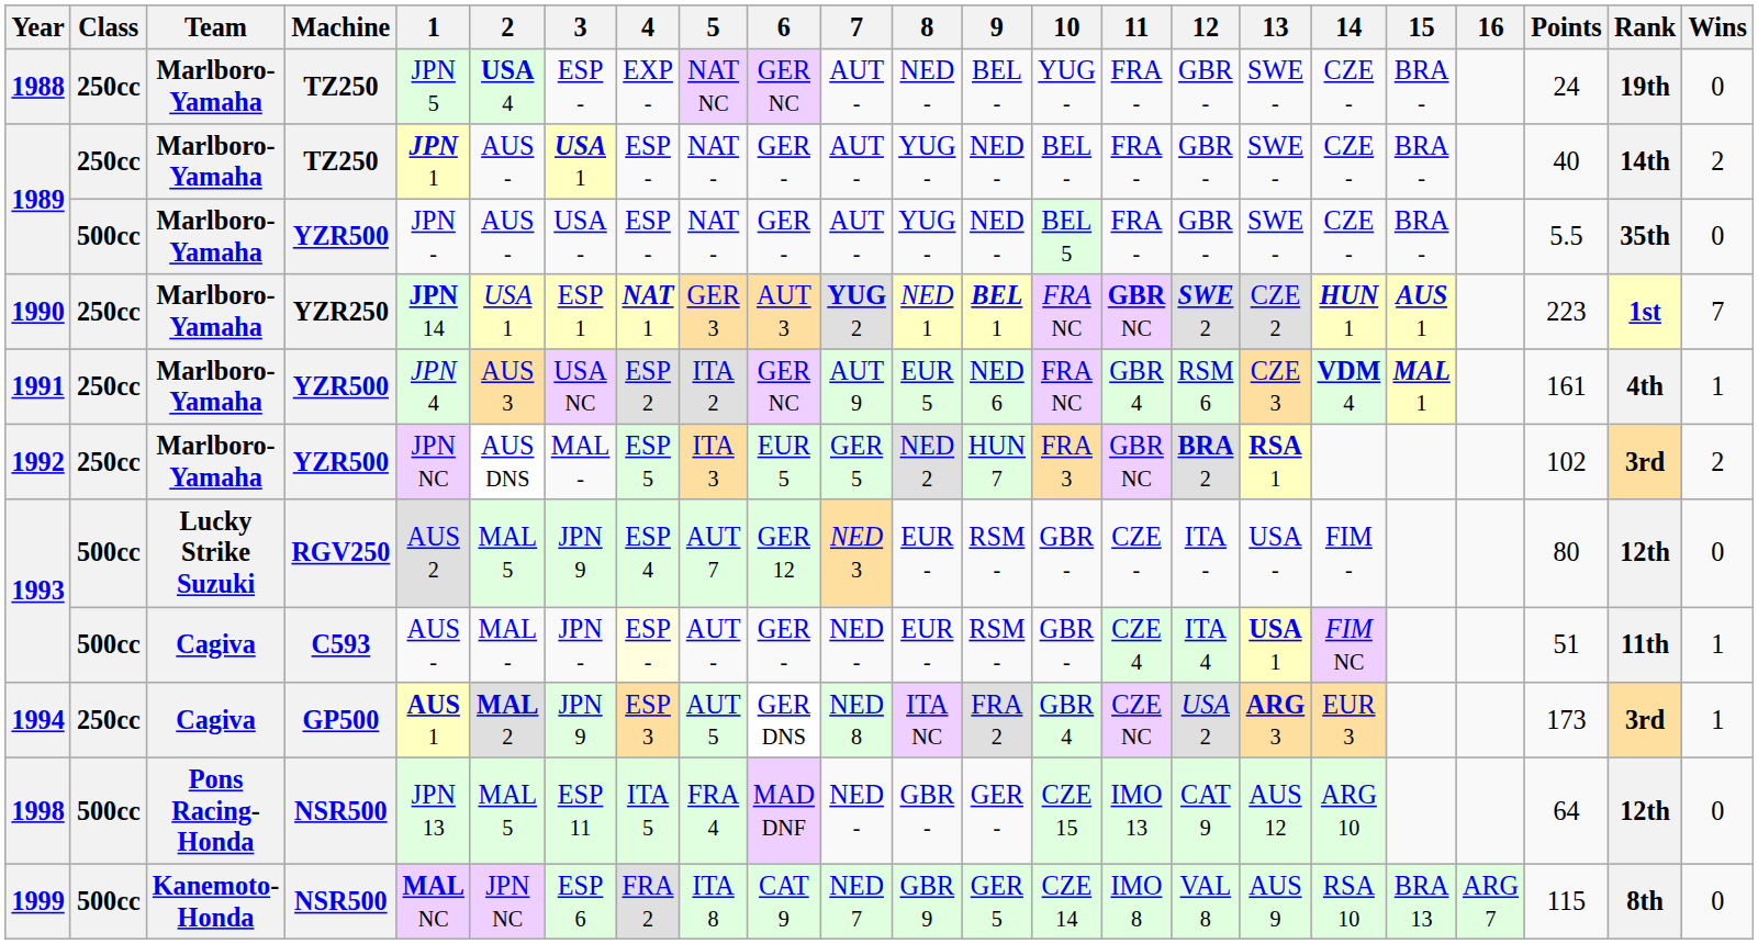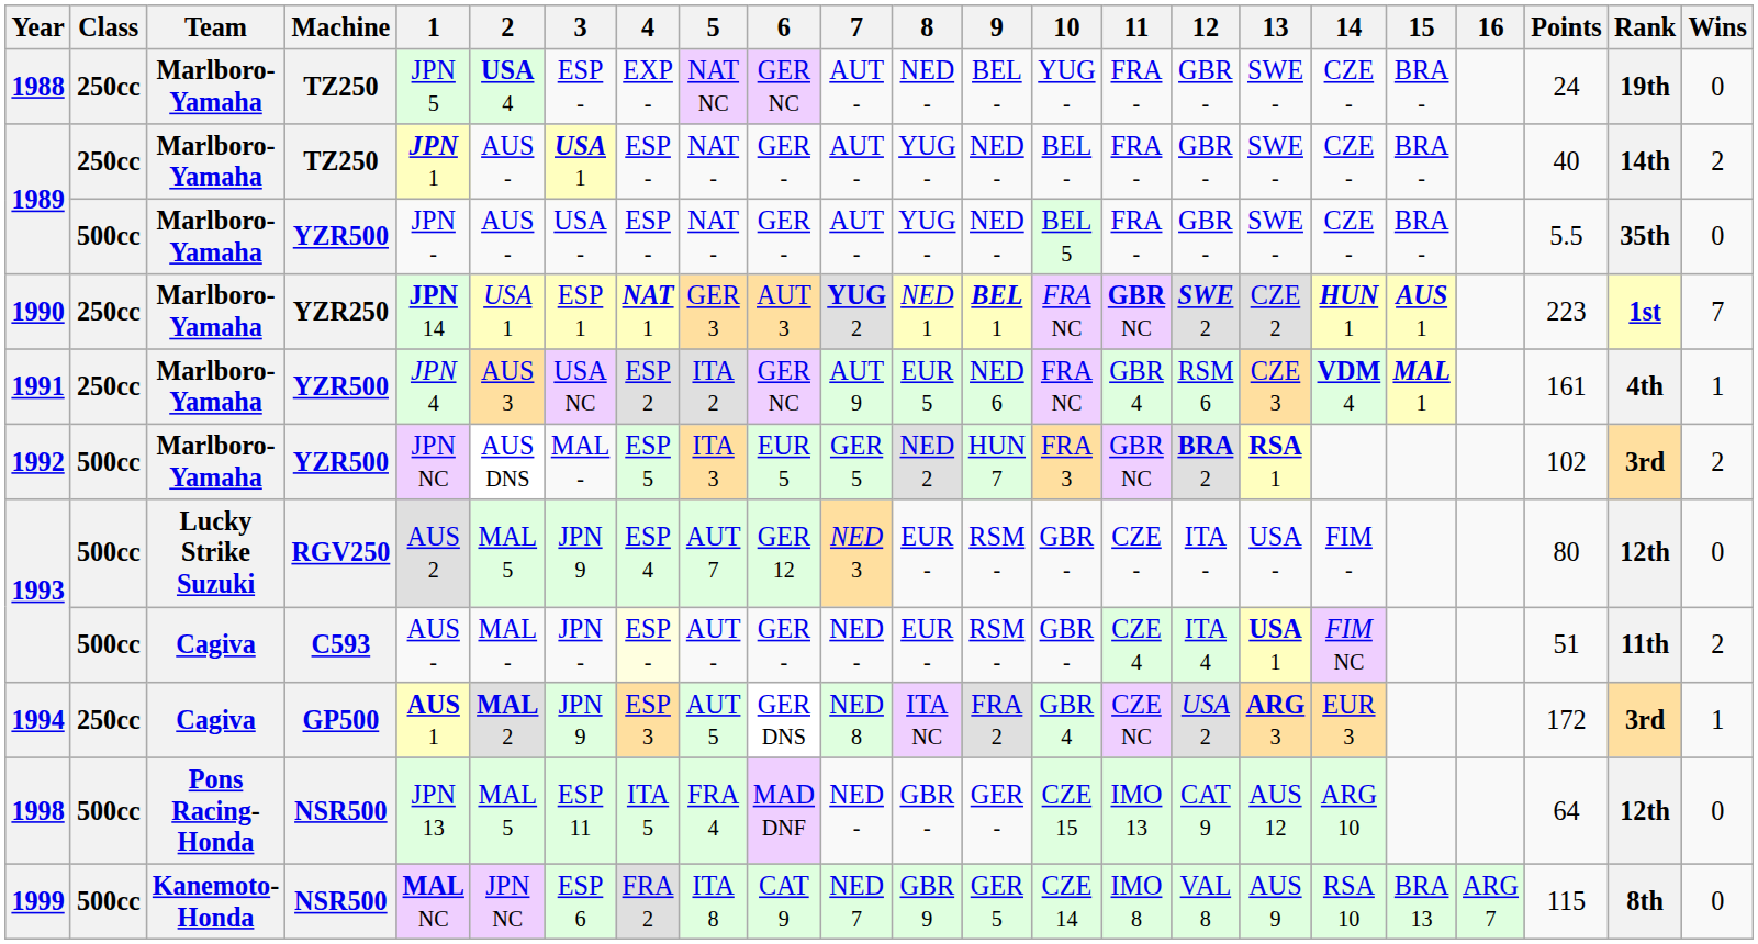 <table class="wikitable" style="text-align:center; font-size:95%">
 <tr>
 <th>Year</th>
 <th>Class</th>
 <th>Team</th>
 <th>Machine</th>
 <th>1</th>
 <th>2</th>
 <th>3</th>
 <th>4</th>
 <th>5</th>
 <th>6</th>
 <th>7</th>
 <th>8</th>
 <th>9</th>
 <th>10</th>
 <th>11</th>
 <th>12</th>
 <th>13</th>
 <th>14</th>
 <th>15</th>
 <th>16</th>
 <th>Points</th>
 <th>Rank</th>
 <th>Wins</th>
 </tr>
 <tr>
 <th><a href='#'>1988</a></th>
 <th>250cc</th>
 <th>Marlboro-<a href='#'>Yamaha</a></th>
 <th>TZ250</th>
 <td style="background:#DFFFDF;"><a href='#'>JPN</a><br><small>5</small></td>
 <td style="background:#DFFFDF;"><strong><a href='#'>USA</a></strong><br><small>4</small></td>
 <td><a href='#'>ESP</a><br><small>-</small></td>
 <td><a href='#'>EXP</a><br><small>-</small></td>
 <td style="background:#EFCFFF;"><a href='#'>NAT</a><br><small>NC</small></td>
 <td style="background:#EFCFFF;"><a href='#'>GER</a><br><small>NC</small></td>
 <td><a href='#'>AUT</a><br><small>-</small></td>
 <td><a href='#'>NED</a><br><small>-</small></td>
 <td><a href='#'>BEL</a><br><small>-</small></td>
 <td><a href='#'>YUG</a><br><small>-</small></td>
 <td><a href='#'>FRA</a><br><small>-</small></td>
 <td><a href='#'>GBR</a><br><small>-</small></td>
 <td><a href='#'>SWE</a><br><small>-</small></td>
 <td><a href='#'>CZE</a><br><small>-</small></td>
 <td><a href='#'>BRA</a><br><small>-</small></td>
 <td></td>
 <td>24</td>
 <th>19th</th>
 <td>0</td>
 </tr>
 <tr>
 <th rowspan=2><a href='#'>1989</a></th>
 <th>250cc</th>
 <th>Marlboro-<a href='#'>Yamaha</a></th>
 <th>TZ250</th>
 <td style="background:#FFFFBF;"><strong><em><a href='#'>JPN</a></em></strong><br><small>1</small></td>
 <td><a href='#'>AUS</a><br><small>-</small></td>
 <td style="background:#FFFFBF;"><strong><em><a href='#'>USA</a></em></strong><br><small>1</small></td>
 <td><a href='#'>ESP</a><br><small>-</small></td>
 <td><a href='#'>NAT</a><br><small>-</small></td>
 <td><a href='#'>GER</a><br><small>-</small></td>
 <td><a href='#'>AUT</a><br><small>-</small></td>
 <td><a href='#'>YUG</a><br><small>-</small></td>
 <td><a href='#'>NED</a><br><small>-</small></td>
 <td><a href='#'>BEL</a><br><small>-</small></td>
 <td><a href='#'>FRA</a><br><small>-</small></td>
 <td><a href='#'>GBR</a><br><small>-</small></td>
 <td><a href='#'>SWE</a><br><small>-</small></td>
 <td><a href='#'>CZE</a><br><small>-</small></td>
 <td><a href='#'>BRA</a><br><small>-</small></td>
 <td></td>
 <td>40</td>
 <th>14th</th>
 <td>2</td>
 </tr>
 <tr>
 <th>500cc</th>
 <th>Marlboro-<a href='#'>Yamaha</a></th>
 <th><a href='#'>YZR500</a></th>
 <td><a href='#'>JPN</a><br><small>-</small></td>
 <td><a href='#'>AUS</a><br><small>-</small></td>
 <td><a href='#'>USA</a><br><small>-</small></td>
 <td><a href='#'>ESP</a><br><small>-</small></td>
 <td><a href='#'>NAT</a><br><small>-</small></td>
 <td><a href='#'>GER</a><br><small>-</small></td>
 <td><a href='#'>AUT</a><br><small>-</small></td>
 <td><a href='#'>YUG</a><br><small>-</small></td>
 <td><a href='#'>NED</a><br><small>-</small></td>
 <td style="background:#DFFFDF;"><a href='#'>BEL</a><br><small>5</small></td>
 <td><a href='#'>FRA</a><br><small>-</small></td>
 <td><a href='#'>GBR</a><br><small>-</small></td>
 <td><a href='#'>SWE</a><br><small>-</small></td>
 <td><a href='#'>CZE</a><br><small>-</small></td>
 <td><a href='#'>BRA</a><br><small>-</small></td>
 <td></td>
 <td>5.5</td>
 <th>35th</th>
 <td>0</td>
 </tr>
 <tr>
 <th><a href='#'>1990</a></th>
 <th>250cc</th>
 <th>Marlboro-<a href='#'>Yamaha</a></th>
 <th>YZR250</th>
 <td style="background:#DFFFDF;"><strong><a href='#'>JPN</a></strong><br><small>14</small></td>
 <td style="background:#FFFFBF;"><em><a href='#'>USA</a></em><br><small>1</small></td>
 <td style="background:#FFFFBF;"><a href='#'>ESP</a><br><small>1</small></td>
 <td style="background:#FFFFBF;"><strong><em><a href='#'>NAT</a></em></strong><br><small>1</small></td>
 <td style="background:#FFDF9F;"><a href='#'>GER</a><br><small>3</small></td>
 <td style="background:#FFDF9F;"><a href='#'>AUT</a><br><small>3</small></td>
 <td style="background:#DFDFDF;"><strong><a href='#'>YUG</a></strong><br><small>2</small></td>
 <td style="background:#FFFFBF;"><em><a href='#'>NED</a></em><br><small>1</small></td>
 <td style="background:#FFFFBF;"><strong><em><a href='#'>BEL</a></em></strong><br><small>1</small></td>
 <td style="background:#EFCFFF;"><em><a href='#'>FRA</a></em><br><small>NC</small></td>
 <td style="background:#EFCFFF;"><strong><a href='#'>GBR</a></strong><br><small>NC</small></td>
 <td style="background:#DFDFDF;"><strong><em><a href='#'>SWE</a></em></strong><br><small>2</small></td>
 <td style="background:#DFDFDF;"><a href='#'>CZE</a><br><small>2</small></td>
 <td style="background:#FFFFBF;"><strong><em><a href='#'>HUN</a></em></strong><br><small>1</small></td>
 <td style="background:#FFFFBF;"><strong><em><a href='#'>AUS</a></em></strong><br><small>1</small></td>
 <td></td>
 <td>223</td>
 <td style="background:#FFFFBF;"><strong><a href='#'>1st</a></strong></td>
 <td>7</td>
 </tr>
 <tr>
 <th><a href='#'>1991</a></th>
 <th>250cc</th>
 <th>Marlboro-<a href='#'>Yamaha</a></th>
 <th><a href='#'>YZR500</a></th>
 <td style="background:#DFFFDF;"><em><a href='#'>JPN</a></em><br><small>4</small></td>
 <td style="background:#FFDF9F;"><a href='#'>AUS</a><br><small>3</small></td>
 <td style="background:#EFCFFF;"><a href='#'>USA</a><br><small>NC</small></td>
 <td style="background:#DFDFDF;"><a href='#'>ESP</a><br><small>2</small></td>
 <td style="background:#DFDFDF;"><a href='#'>ITA</a><br><small>2</small></td>
 <td style="background:#EFCFFF;"><a href='#'>GER</a><br><small>NC</small></td>
 <td style="background:#DFFFDF;"><a href='#'>AUT</a><br><small>9</small></td>
 <td style="background:#DFFFDF;"><a href='#'>EUR</a><br><small>5</small></td>
 <td style="background:#DFFFDF;"><a href='#'>NED</a><br><small>6</small></td>
 <td style="background:#EFCFFF;"><a href='#'>FRA</a><br><small>NC</small></td>
 <td style="background:#DFFFDF;"><a href='#'>GBR</a><br><small>4</small></td>
 <td style="background:#DFFFDF;"><a href='#'>RSM</a><br><small>6</small></td>
 <td style="background:#FFDF9F;"><a href='#'>CZE</a><br><small>3</small></td>
 <td style="background:#DFFFDF;"><strong><a href='#'>VDM</a></strong><br><small>4</small></td>
 <td style="background:#FFFFBF;"><strong><em><a href='#'>MAL</a></em></strong><br><small>1</small></td>
 <td></td>
 <td>161</td>
 <th>4th</th>
 <td>1</td>
 </tr>
 <tr>
 <th><a href='#'>1992</a></th>
-<th>250cc</th>
+<th>500cc</th>
 <th>Marlboro-<a href='#'>Yamaha</a></th>
 <th><a href='#'>YZR500</a></th>
 <td style="background:#EFCFFF;"><a href='#'>JPN</a><br><small>NC</small></td>
 <td style="background:#ffffff;"><a href='#'>AUS</a><br><small>DNS</small></td>
 <td><a href='#'>MAL</a><br><small>-</small></td>
 <td style="background:#DFFFDF;"><a href='#'>ESP</a><br><small>5</small></td>
 <td style="background:#FFDF9F;"><a href='#'>ITA</a><br><small>3</small></td>
 <td style="background:#DFFFDF;"><a href='#'>EUR</a><br><small>5</small></td>
 <td style="background:#DFFFDF;"><a href='#'>GER</a><br><small>5</small></td>
 <td style="background:#DFDFDF;"><a href='#'>NED</a><br><small>2</small></td>
 <td style="background:#DFFFDF;"><a href='#'>HUN</a><br><small>7</small></td>
 <td style="background:#FFDF9F;"><a href='#'>FRA</a><br><small>3</small></td>
 <td style="background:#EFCFFF;"><a href='#'>GBR</a><br><small>NC</small></td>
 <td style="background:#DFDFDF;"><strong><a href='#'>BRA</a></strong><br><small>2</small></td>
 <td style="background:#FFFFBF;"><strong><a href='#'>RSA</a></strong><br><small>1</small></td>
 <td></td>
 <td></td>
 <td></td>
 <td>102</td>
 <td style="background:#FFDF9F;"><strong>3rd</strong></td>
 <td>2</td>
 </tr>
 <tr>
 <th rowspan=2><a href='#'>1993</a></th>
 <th>500cc</th>
 <th>Lucky Strike <a href='#'>Suzuki</a></th>
 <th><a href='#'>RGV250</a></th>
 <td style="background:#DFDFDF;"><a href='#'>AUS</a><br><small>2</small></td>
 <td style="background:#DFFFDF;"><a href='#'>MAL</a><br><small>5</small></td>
 <td style="background:#DFFFDF;"><a href='#'>JPN</a><br><small>9</small></td>
 <td style="background:#DFFFDF;"><a href='#'>ESP</a><br><small>4</small></td>
 <td style="background:#DFFFDF;"><a href='#'>AUT</a><br><small>7</small></td>
 <td style="background:#DFFFDF;"><a href='#'>GER</a><br><small>12</small></td>
 <td style="background:#FFDF9F;"><em><a href='#'>NED</a></em><br><small>3</small></td>
 <td><a href='#'>EUR</a><br><small>-</small></td>
 <td><a href='#'>RSM</a><br><small>-</small></td>
 <td><a href='#'>GBR</a><br><small>-</small></td>
 <td><a href='#'>CZE</a><br><small>-</small></td>
 <td><a href='#'>ITA</a><br><small>-</small></td>
 <td><a href='#'>USA</a><br><small>-</small></td>
 <td><a href='#'>FIM</a><br><small>-</small></td>
 <td></td>
 <td></td>
 <td>80</td>
 <th>12th</th>
 <td>0</td>
 </tr>
 <tr>
 <th>500cc</th>
 <th><a href='#'>Cagiva</a></th>
 <th><a href='#'>C593</a></th>
 <td><a href='#'>AUS</a><br><small>-</small></td>
 <td><a href='#'>MAL</a><br><small>-</small></td>
 <td><a href='#'>JPN</a><br><small>-</small></td>
 <td style="background: lightyellow;"><a href='#'>ESP</a><br><small>-</small></td>
 <td><a href='#'>AUT</a><br><small>-</small></td>
 <td><a href='#'>GER</a><br><small>-</small></td>
 <td><a href='#'>NED</a><br><small>-</small></td>
 <td><a href='#'>EUR</a><br><small>-</small></td>
 <td><a href='#'>RSM</a><br><small>-</small></td>
 <td><a href='#'>GBR</a><br><small>-</small></td>
 <td style="background:#DFFFDF;"><a href='#'>CZE</a><br><small>4</small></td>
 <td style="background:#DFFFDF;"><a href='#'>ITA</a><br><small>4</small></td>
 <td style="background:#FFFFBF;"><strong><a href='#'>USA</a></strong><br><small>1</small></td>
 <td style="background:#EFCFFF;"><em><a href='#'>FIM</a></em><br><small>NC</small></td>
 <td></td>
 <td></td>
 <td>51</td>
 <th>11th</th>
-<td>1</td>
+<td>2</td>
 </tr>
 <tr>
 <th><a href='#'>1994</a></th>
 <th>250cc</th>
 <th><a href='#'>Cagiva</a></th>
 <th><a href='#'>GP500</a></th>
 <td style="background:#FFFFBF;"><strong><a href='#'>AUS</a></strong><br><small>1</small></td>
 <td style="background:#DFDFDF;"><strong><a href='#'>MAL</a></strong><br><small>2</small></td>
 <td style="background:#DFFFDF;"><a href='#'>JPN</a><br><small>9</small></td>
 <td style="background:#FFDF9F;"><a href='#'>ESP</a><br><small>3</small></td>
 <td style="background:#DFFFDF;"><a href='#'>AUT</a><br><small>5</small></td>
 <td style="background:#FFFFFF;"><a href='#'>GER</a><br><small>DNS</small></td>
 <td style="background:#DFFFDF;"><a href='#'>NED</a><br><small>8</small></td>
 <td style="background:#EFCFFF;"><a href='#'>ITA</a><br><small>NC</small></td>
 <td style="background:#DFDFDF;"><a href='#'>FRA</a><br><small>2</small></td>
 <td style="background:#DFFFDF;"><a href='#'>GBR</a><br><small>4</small></td>
 <td style="background:#EFCFFF;"><a href='#'>CZE</a><br><small>NC</small></td>
 <td style="background:#DFDFDF;"><em><a href='#'>USA</a></em><br><small>2</small></td>
 <td style="background:#FFDF9F;"><strong><a href='#'>ARG</a></strong><br><small>3</small></td>
 <td style="background:#FFDF9F;"><a href='#'>EUR</a><br><small>3</small></td>
 <td></td>
 <td></td>
-<td>173</td>
+<td>172</td>
 <td style="background:#FFDF9F;"><strong>3rd</strong></td>
 <td>1</td>
 </tr>
 <tr>
 <th><a href='#'>1998</a></th>
 <th>500cc</th>
 <th><a href='#'>Pons Racing</a>-<a href='#'>Honda</a></th>
 <th><a href='#'>NSR500</a></th>
 <td style="background:#DFFFDF;"><a href='#'>JPN</a><br><small>13</small></td>
 <td style="background:#DFFFDF;"><a href='#'>MAL</a><br><small>5</small></td>
 <td style="background:#DFFFDF;"><a href='#'>ESP</a><br><small>11</small></td>
 <td style="background:#DFFFDF;"><a href='#'>ITA</a><br><small>5</small></td>
 <td style="background:#DFFFDF;"><a href='#'>FRA</a><br><small>4</small></td>
 <td style="background:#EFCFFF;"><a href='#'>MAD</a><br><small>DNF</small></td>
 <td><a href='#'>NED</a><br><small>-</small></td>
 <td><a href='#'>GBR</a><br><small>-</small></td>
 <td><a href='#'>GER</a><br><small>-</small></td>
 <td style="background:#DFFFDF;"><a href='#'>CZE</a><br><small>15</small></td>
 <td style="background:#DFFFDF;"><a href='#'>IMO</a><br><small>13</small></td>
 <td style="background:#DFFFDF;"><a href='#'>CAT</a><br><small>9</small></td>
 <td style="background:#DFFFDF;"><a href='#'>AUS</a><br><small>12</small></td>
 <td style="background:#DFFFDF;"><a href='#'>ARG</a><br><small>10</small></td>
 <td></td>
 <td></td>
 <td>64</td>
 <th>12th</th>
 <td>0</td>
 </tr>
 <tr>
 <th><a href='#'>1999</a></th>
 <th>500cc</th>
 <th><a href='#'>Kanemoto</a>-<a href='#'>Honda</a></th>
 <th><a href='#'>NSR500</a></th>
 <td style="background:#EFCFFF;"><strong><a href='#'>MAL</a></strong><br><small>NC</small></td>
 <td style="background:#EFCFFF;"><a href='#'>JPN</a><br><small>NC</small></td>
 <td style="background:#DFFFDF;"><a href='#'>ESP</a><br><small>6</small></td>
 <td style="background:#DFDFDF;"><a href='#'>FRA</a><br><small>2</small></td>
 <td style="background:#DFFFDF;"><a href='#'>ITA</a><br><small>8</small></td>
 <td style="background:#DFFFDF;"><a href='#'>CAT</a><br><small>9</small></td>
 <td style="background:#DFFFDF;"><a href='#'>NED</a><br><small>7</small></td>
 <td style="background:#DFFFDF;"><a href='#'>GBR</a><br><small>9</small></td>
 <td style="background:#DFFFDF;"><a href='#'>GER</a><br><small>5</small></td>
 <td style="background:#DFFFDF;"><a href='#'>CZE</a><br><small>14</small></td>
 <td style="background:#DFFFDF;"><a href='#'>IMO</a><br><small>8</small></td>
 <td style="background:#DFFFDF;"><a href='#'>VAL</a><br><small>8</small></td>
 <td style="background:#DFFFDF;"><a href='#'>AUS</a><br><small>9</small></td>
 <td style="background:#DFFFDF;"><a href='#'>RSA</a><br><small>10</small></td>
 <td style="background:#DFFFDF;"><a href='#'>BRA</a><br><small>13</small></td>
 <td style="background:#DFFFDF;"><a href='#'>ARG</a><br><small>7</small></td>
 <td>115</td>
 <th>8th</th>
 <td>0</td>
 </tr>
 <tr>
 </tr>
 </table>
